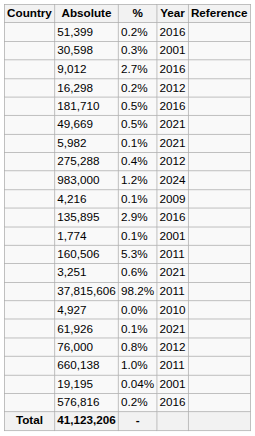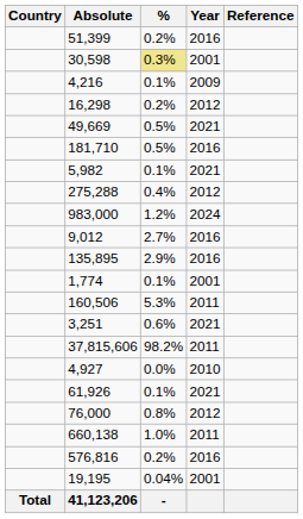 <table class="wikitable sortable">
 <tr>
 <th>Country</th>
 <th>Absolute</th>
 <th>%</th>
 <th>Year</th>
 <th>Reference</th>
 </tr>
 <tr>
 <td></td>
 <td>51,399</td>
 <td>0.2%</td>
 <td>2016</td>
 <td></td>
 </tr>
 <tr>
 <td></td>
 <td>30,598</td>
-<td>0.3%</td>
+<td style="background: khaki;">0.3%</td>
 <td>2001</td>
 <td></td>
 </tr>
 <tr>
 <td></td>
-<td>9,012</td>
-<td>2.7%</td>
-<td>2016</td>
+<td>4,216</td>
+<td>0.1%</td>
+<td>2009</td>
 <td></td>
 </tr>
 <tr>
 <td></td>
 <td>16,298</td>
 <td>0.2%</td>
 <td>2012</td>
 <td></td>
 </tr>
 <tr>
 <td></td>
-<td>181,710</td>
-<td>0.5%</td>
-<td>2016</td>
+<td colspan="1" rowspan="1">49,669</td>
+<td colspan="1" rowspan="1">0.5%</td>
+<td>2021</td>
 <td></td>
 </tr>
 <tr>
 <td></td>
-<td colspan="1" rowspan="1">49,669</td>
-<td colspan="1" rowspan="1">0.5%</td>
-<td>2021</td>
+<td>181,710</td>
+<td>0.5%</td>
+<td>2016</td>
 <td></td>
 </tr>
 <tr>
 <td></td>
 <td>5,982</td>
 <td>0.1%</td>
 <td>2021</td>
 <td></td>
 </tr>
 <tr>
 <td></td>
 <td>275,288</td>
 <td>0.4%</td>
 <td>2012</td>
 <td></td>
 </tr>
 <tr>
 <td></td>
 <td>983,000</td>
 <td>1.2%</td>
 <td>2024</td>
 <td></td>
 </tr>
 <tr>
 <td></td>
-<td>4,216</td>
-<td>0.1%</td>
-<td>2009</td>
+<td>9,012</td>
+<td>2.7%</td>
+<td>2016</td>
 <td></td>
 </tr>
 <tr>
 <td></td>
 <td>135,895</td>
 <td>2.9%</td>
 <td>2016</td>
 <td></td>
 </tr>
 <tr>
 <td></td>
 <td>1,774</td>
 <td>0.1%</td>
 <td>2001</td>
 <td></td>
 </tr>
 <tr>
 <td></td>
 <td>160,506</td>
 <td>5.3%</td>
 <td>2011</td>
 <td></td>
 </tr>
 <tr>
 <td></td>
 <td>3,251</td>
 <td>0.6%</td>
 <td>2021</td>
 <td></td>
 </tr>
 <tr>
 <td></td>
 <td>37,815,606</td>
 <td>98.2%</td>
 <td>2011</td>
 <td></td>
 </tr>
 <tr>
 <td></td>
 <td>4,927</td>
 <td>0.0%</td>
 <td>2010</td>
 <td></td>
 </tr>
 <tr>
 <td></td>
 <td>61,926</td>
 <td>0.1%</td>
 <td>2021</td>
 <td></td>
 </tr>
 <tr>
 <td></td>
 <td>76,000</td>
 <td>0.8%</td>
 <td>2012</td>
 <td></td>
 </tr>
 <tr>
 <td></td>
 <td>660,138</td>
 <td>1.0%</td>
 <td>2011</td>
 <td></td>
 </tr>
 <tr>
 <td></td>
-<td>19,195</td>
-<td>0.04%</td>
-<td>2001</td>
+<td>576,816</td>
+<td>0.2%</td>
+<td>2016</td>
 <td></td>
 </tr>
 <tr>
 <td></td>
-<td>576,816</td>
-<td>0.2%</td>
-<td>2016</td>
+<td>19,195</td>
+<td>0.04%</td>
+<td>2001</td>
 <td></td>
 </tr>
 <tr>
 <th>Total</th>
 <th>41,123,206</th>
 <th>-</th>
 <th></th>
 <th></th>
 </tr>
 </table>
